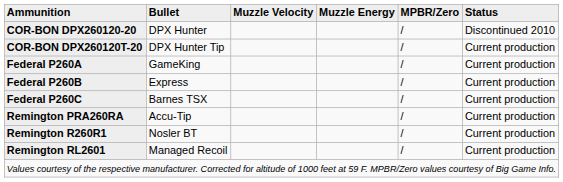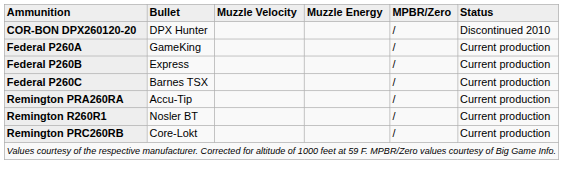 <table class="wikitable" border="1">
 <tr>
 <td style="background: #eeeeee"><strong>Ammunition </strong></td>
 <td style="background: #eeeeee"><strong>Bullet</strong></td>
 <td style="background: #eeeeee"><strong>Muzzle Velocity</strong></td>
 <td style="background: #eeeeee"><strong>Muzzle Energy</strong></td>
 <td style="background: #eeeeee"><strong>MPBR/Zero</strong></td>
 <td style="background: #eeeeee"><strong>Status</strong></td>
 </tr>
 <tr>
 <td style="background: #eeeeee"><strong>COR-BON DPX260120-20</strong></td>
 <td> DPX Hunter</td>
 <td></td>
 <td></td>
 <td>/</td>
 <td>Discontinued 2010</td>
-</tr>
-<tr>
-<td style="background: #eeeeee"><strong>COR-BON DPX260120T-20</strong></td>
-<td> DPX Hunter Tip</td>
-<td></td>
-<td></td>
-<td>/</td>
-<td>Current production</td>
 </tr>
 <tr>
 <td style="background: #eeeeee"><strong>Federal P260A</strong></td>
 <td> GameKing</td>
 <td></td>
 <td></td>
 <td>/</td>
 <td>Current production</td>
 </tr>
 <tr>
 <td style="background: #eeeeee"><strong>Federal P260B</strong></td>
 <td> Express</td>
 <td></td>
 <td></td>
 <td>/</td>
 <td>Current production</td>
 </tr>
 <tr>
 <td style="background: #eeeeee"><strong>Federal P260C</strong></td>
 <td> Barnes TSX</td>
 <td></td>
 <td></td>
 <td>/</td>
 <td>Current production</td>
 </tr>
 <tr>
 <td style="background: #eeeeee"><strong>Remington PRA260RA</strong></td>
 <td> Accu-Tip</td>
 <td></td>
 <td></td>
 <td>/</td>
 <td>Current production</td>
 </tr>
 <tr>
 <td style="background: #eeeeee"><strong>Remington R260R1</strong></td>
 <td> Nosler BT</td>
 <td></td>
 <td></td>
 <td>/</td>
 <td>Current production</td>
 </tr>
 <tr>
-<td style="background: #eeeeee"><strong>Remington RL2601</strong></td>
-<td> Managed Recoil</td>
+<td style="background: #eeeeee"><strong>Remington PRC260RB</strong></td>
+<td> Core-Lokt</td>
 <td></td>
 <td></td>
 <td>/</td>
 <td>Current production</td>
 </tr>
 <tr>
 <td colspan="6" align="center"><small><em>Values courtesy of the respective manufacturer. Corrected for altitude of 1000 feet at 59 F. MPBR/Zero values courtesy of Big Game Info.</em></small></td>
 </tr>
 </table>
